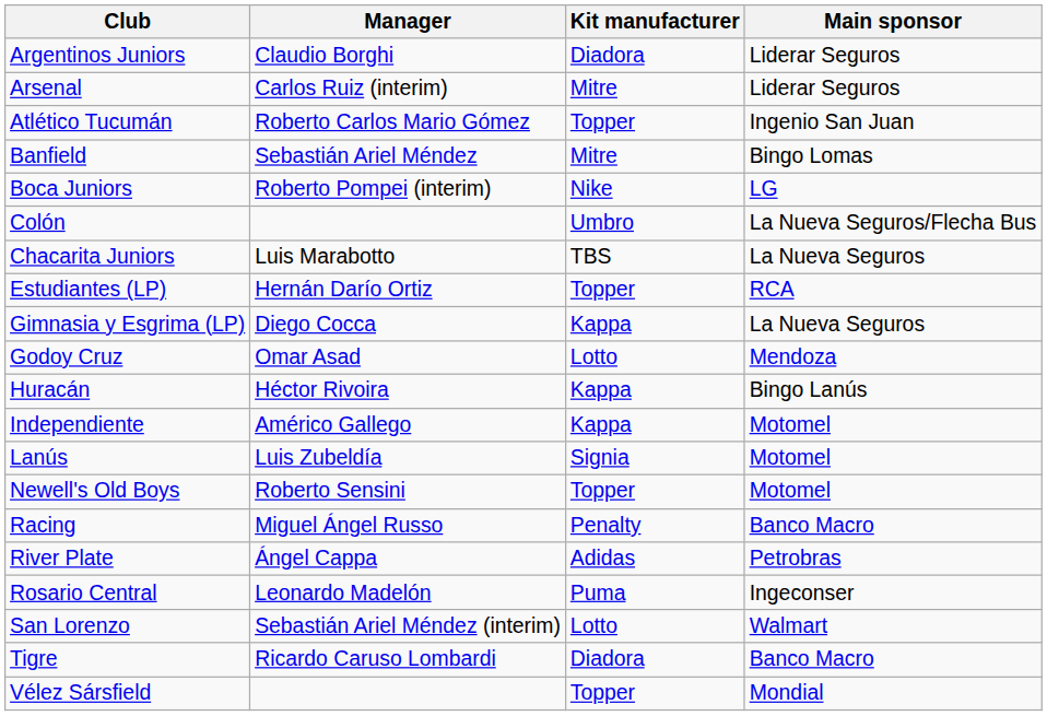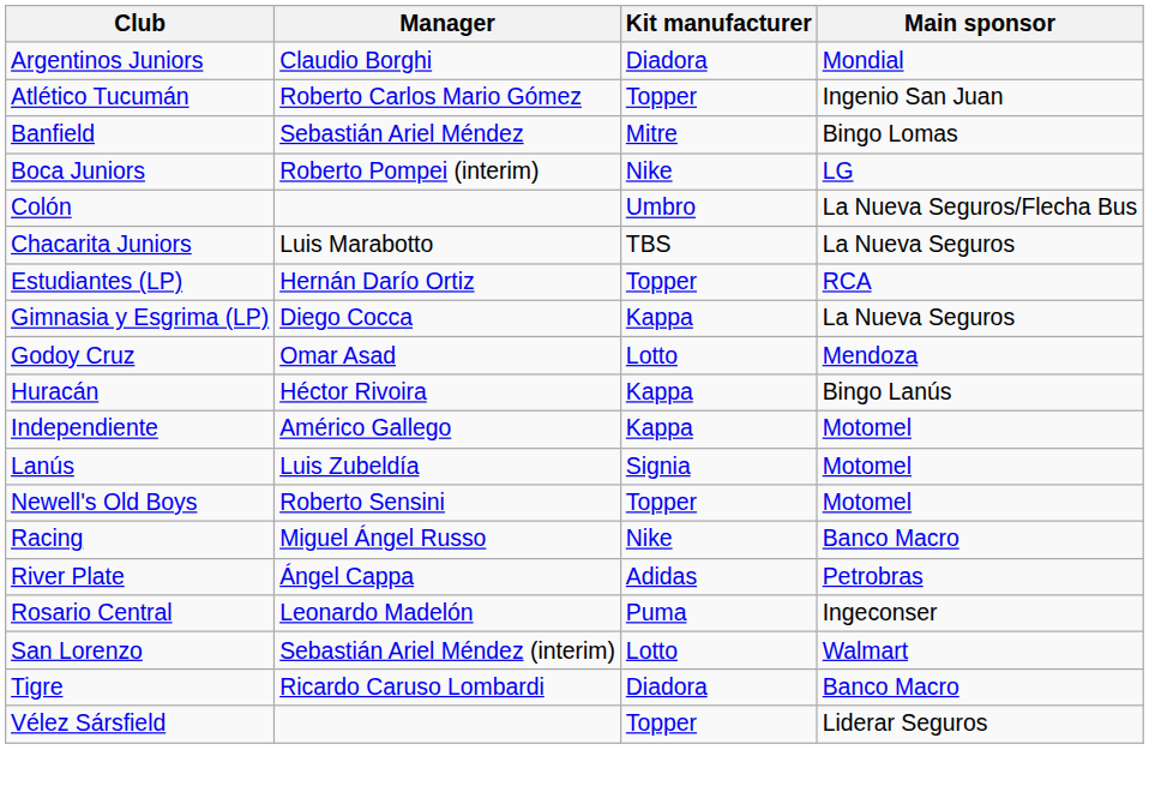 <table class="wikitable sortable">
 <tr>
 <th class="unsortable">Club</th>
 <th class="unsortable">Manager</th>
 <th>Kit manufacturer</th>
 <th>Main sponsor</th>
 </tr>
 <tr>
 <td><a href='#'>Argentinos Juniors</a></td>
 <td> <a href='#'>Claudio Borghi</a></td>
 <td><a href='#'>Diadora</a></td>
-<td>Liderar Seguros</td>
-</tr>
-<tr>
-<td><a href='#'>Arsenal</a></td>
-<td> <a href='#'>Carlos Ruiz</a> (interim)</td>
-<td><a href='#'>Mitre</a></td>
-<td>Liderar Seguros</td>
+<td><a href='#'>Mondial</a></td>
 </tr>
 <tr>
 <td><a href='#'>Atlético Tucumán</a></td>
 <td> <a href='#'>Roberto Carlos Mario Gómez</a></td>
 <td><a href='#'>Topper</a></td>
 <td>Ingenio San Juan</td>
 </tr>
 <tr>
 <td><a href='#'>Banfield</a></td>
 <td> <a href='#'>Sebastián Ariel Méndez</a></td>
 <td><a href='#'>Mitre</a></td>
 <td>Bingo Lomas</td>
 </tr>
 <tr>
 <td><a href='#'>Boca Juniors</a></td>
 <td> <a href='#'>Roberto Pompei</a> (interim)</td>
 <td><a href='#'>Nike</a></td>
 <td><a href='#'>LG</a></td>
 </tr>
 <tr>
 <td><a href='#'>Colón</a></td>
 <td> </td>
 <td><a href='#'>Umbro</a></td>
 <td>La Nueva Seguros/Flecha Bus</td>
 </tr>
 <tr>
 <td><a href='#'>Chacarita Juniors</a></td>
 <td> Luis Marabotto</td>
 <td>TBS</td>
 <td>La Nueva Seguros</td>
 </tr>
 <tr>
 <td><a href='#'>Estudiantes (LP)</a></td>
 <td> <a href='#'>Hernán Darío Ortiz</a></td>
 <td><a href='#'>Topper</a></td>
 <td><a href='#'>RCA</a></td>
 </tr>
 <tr>
 <td><a href='#'>Gimnasia y Esgrima (LP)</a></td>
 <td> <a href='#'>Diego Cocca</a></td>
 <td><a href='#'>Kappa</a></td>
 <td>La Nueva Seguros</td>
 </tr>
 <tr>
 <td><a href='#'>Godoy Cruz</a></td>
 <td> <a href='#'>Omar Asad</a></td>
 <td><a href='#'>Lotto</a></td>
 <td><a href='#'>Mendoza</a></td>
 </tr>
 <tr>
 <td><a href='#'>Huracán</a></td>
 <td> <a href='#'>Héctor Rivoira</a></td>
 <td><a href='#'>Kappa</a></td>
 <td>Bingo Lanús</td>
 </tr>
 <tr>
 <td><a href='#'>Independiente</a></td>
 <td> <a href='#'>Américo Gallego</a></td>
 <td><a href='#'>Kappa</a></td>
 <td><a href='#'>Motomel</a></td>
 </tr>
 <tr>
 <td><a href='#'>Lanús</a></td>
 <td> <a href='#'>Luis Zubeldía</a></td>
 <td><a href='#'>Signia</a></td>
 <td><a href='#'>Motomel</a></td>
 </tr>
 <tr>
 <td><a href='#'>Newell's Old Boys</a></td>
 <td> <a href='#'>Roberto Sensini</a></td>
 <td><a href='#'>Topper</a></td>
 <td><a href='#'>Motomel</a></td>
 </tr>
 <tr>
 <td><a href='#'>Racing</a></td>
 <td> <a href='#'>Miguel Ángel Russo</a></td>
-<td><a href='#'>Penalty</a></td>
+<td><a href='#'>Nike</a></td>
 <td><a href='#'>Banco Macro</a></td>
 </tr>
 <tr>
 <td><a href='#'>River Plate</a></td>
 <td> <a href='#'>Ángel Cappa</a></td>
 <td><a href='#'>Adidas</a></td>
 <td><a href='#'>Petrobras</a></td>
 </tr>
 <tr>
 <td><a href='#'>Rosario Central</a></td>
 <td> <a href='#'>Leonardo Madelón</a></td>
 <td><a href='#'>Puma</a></td>
 <td>Ingeconser</td>
 </tr>
 <tr>
 <td><a href='#'>San Lorenzo</a></td>
 <td> <a href='#'>Sebastián Ariel Méndez</a> (interim)</td>
 <td><a href='#'>Lotto</a></td>
 <td><a href='#'>Walmart</a></td>
 </tr>
 <tr>
 <td><a href='#'>Tigre</a></td>
 <td> <a href='#'>Ricardo Caruso Lombardi</a></td>
 <td><a href='#'>Diadora</a></td>
 <td><a href='#'>Banco Macro</a></td>
 </tr>
 <tr>
 <td><a href='#'>Vélez Sársfield</a></td>
 <td> </td>
 <td><a href='#'>Topper</a></td>
-<td><a href='#'>Mondial</a></td>
+<td>Liderar Seguros</td>
 </tr>
 </table>
